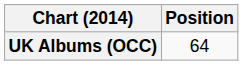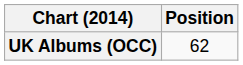 <table class="wikitable plainrowheaders" style="text-align:center">
 <tr>
 <th scope="col">Chart (2014)</th>
 <th scope="col">Position</th>
 </tr>
 <tr>
 <th scope="row">UK Albums (OCC)</th>
-<td>64</td>
+<td>62</td>
 </tr>
 </table>
